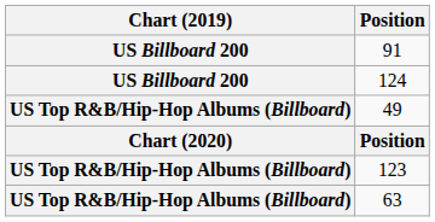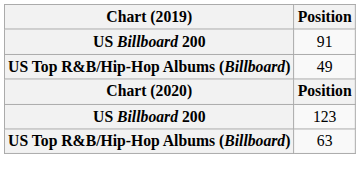 <table class="wikitable sortable plainrowheaders" style="text-align:center">
 <tr>
 <th scope="col">Chart (2019)</th>
 <th scope="col">Position</th>
 </tr>
 <tr>
 <th scope="row">US <em>Billboard</em> 200</th>
 <td>91</td>
 </tr>
 <tr>
-<th scope="row">US <em>Billboard</em> 200</th>
-<td>124</td>
-</tr>
-<tr>
 <th scope="row">US Top R&B/Hip-Hop Albums (<em>Billboard</em>)</th>
 <td>49</td>
 </tr>
 <tr>
 <th scope="col">Chart (2020)</th>
 <th scope="col">Position</th>
 </tr>
 <tr>
-<th scope="row">US Top R&B/Hip-Hop Albums (<em>Billboard</em>)</th>
+<th scope="row">US <em>Billboard</em> 200</th>
 <td>123</td>
 </tr>
 <tr>
 <th scope="row">US Top R&B/Hip-Hop Albums (<em>Billboard</em>)</th>
 <td>63</td>
 </tr>
 </table>
